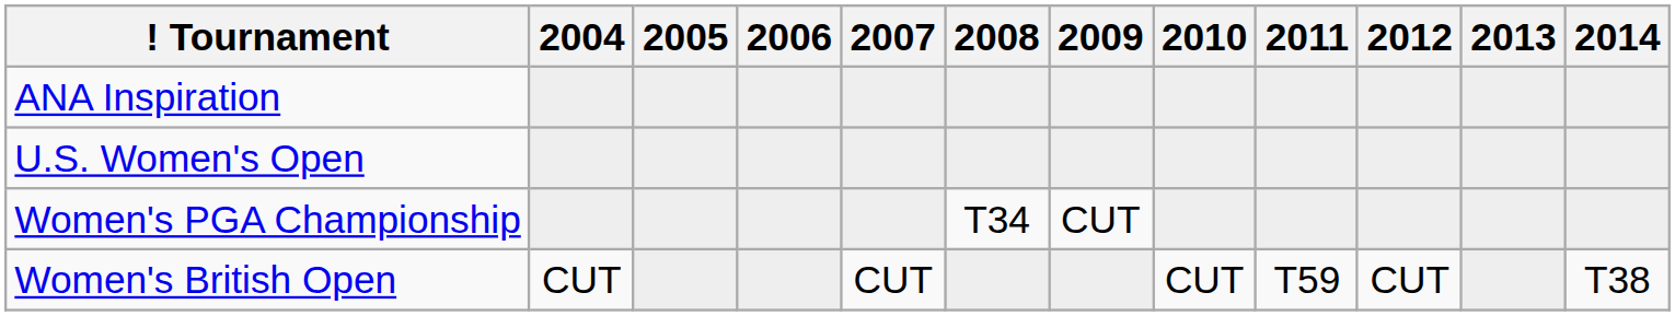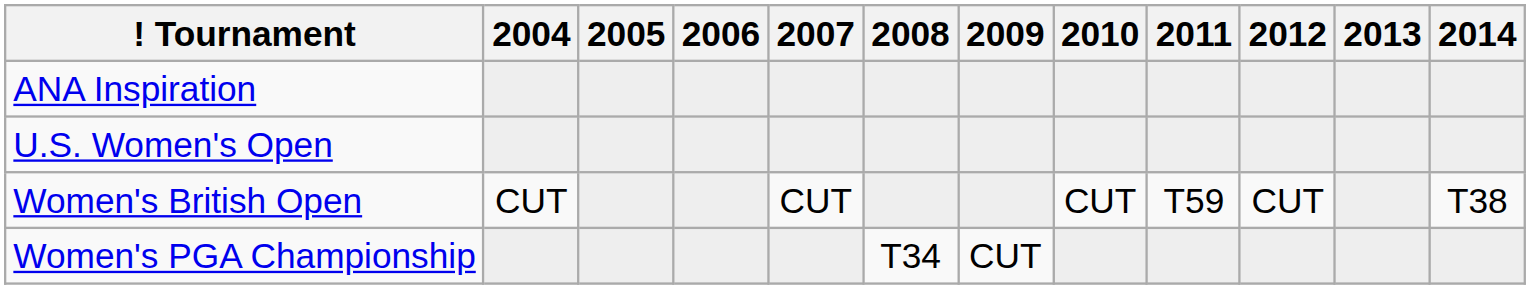 <table class="wikitable" style="font-size:95%;text-align:center;">
 <tr>
 <th>! Tournament</th>
 <th>2004</th>
 <th>2005</th>
 <th>2006</th>
 <th>2007</th>
 <th>2008</th>
 <th>2009</th>
 <th>2010</th>
 <th>2011</th>
 <th>2012</th>
 <th>2013</th>
 <th>2014</th>
 </tr>
 <tr>
 <td align=left><a href='#'>ANA Inspiration</a></td>
 <td style="background:#eeeeee;"></td>
 <td style="background:#eeeeee;"></td>
 <td style="background:#eeeeee;"></td>
 <td style="background:#eeeeee;"></td>
 <td style="background:#eeeeee;"></td>
 <td style="background:#eeeeee;"></td>
 <td style="background:#eeeeee;"></td>
 <td style="background:#eeeeee;"></td>
 <td style="background:#eeeeee;"></td>
 <td style="background:#eeeeee;"></td>
 <td style="background:#eeeeee;"></td>
 </tr>
 <tr>
 <td align=left><a href='#'>U.S. Women's Open</a></td>
 <td style="background:#eeeeee;"></td>
 <td style="background:#eeeeee;"></td>
 <td style="background:#eeeeee;"></td>
 <td style="background:#eeeeee;"></td>
 <td style="background:#eeeeee;"></td>
 <td style="background:#eeeeee;"></td>
 <td style="background:#eeeeee;"></td>
 <td style="background:#eeeeee;"></td>
 <td style="background:#eeeeee;"></td>
 <td style="background:#eeeeee;"></td>
 <td style="background:#eeeeee;"></td>
 </tr>
 <tr>
+<td align=left><a href='#'>Women's British Open</a></td>
+<td>CUT</td>
+<td style="background:#eeeeee;"></td>
+<td style="background:#eeeeee;"></td>
+<td>CUT</td>
+<td style="background:#eeeeee;"></td>
+<td style="background:#eeeeee;"></td>
+<td>CUT</td>
+<td>T59</td>
+<td>CUT</td>
+<td style="background:#eeeeee;"></td>
+<td>T38</td>
+</tr>
+<tr>
 <td align=left><a href='#'>Women's PGA Championship</a></td>
 <td style="background:#eeeeee;"></td>
 <td style="background:#eeeeee;"></td>
 <td style="background:#eeeeee;"></td>
 <td style="background:#eeeeee;"></td>
 <td>T34</td>
 <td>CUT</td>
 <td style="background:#eeeeee;"></td>
 <td style="background:#eeeeee;"></td>
 <td style="background:#eeeeee;"></td>
 <td style="background:#eeeeee;"></td>
 <td style="background:#eeeeee;"></td>
 </tr>
-<tr>
-<td align=left><a href='#'>Women's British Open</a></td>
-<td>CUT</td>
-<td style="background:#eeeeee;"></td>
-<td style="background:#eeeeee;"></td>
-<td>CUT</td>
-<td style="background:#eeeeee;"></td>
-<td style="background:#eeeeee;"></td>
-<td>CUT</td>
-<td>T59</td>
-<td>CUT</td>
-<td style="background:#eeeeee;"></td>
-<td>T38</td>
-</tr>
 </table>
